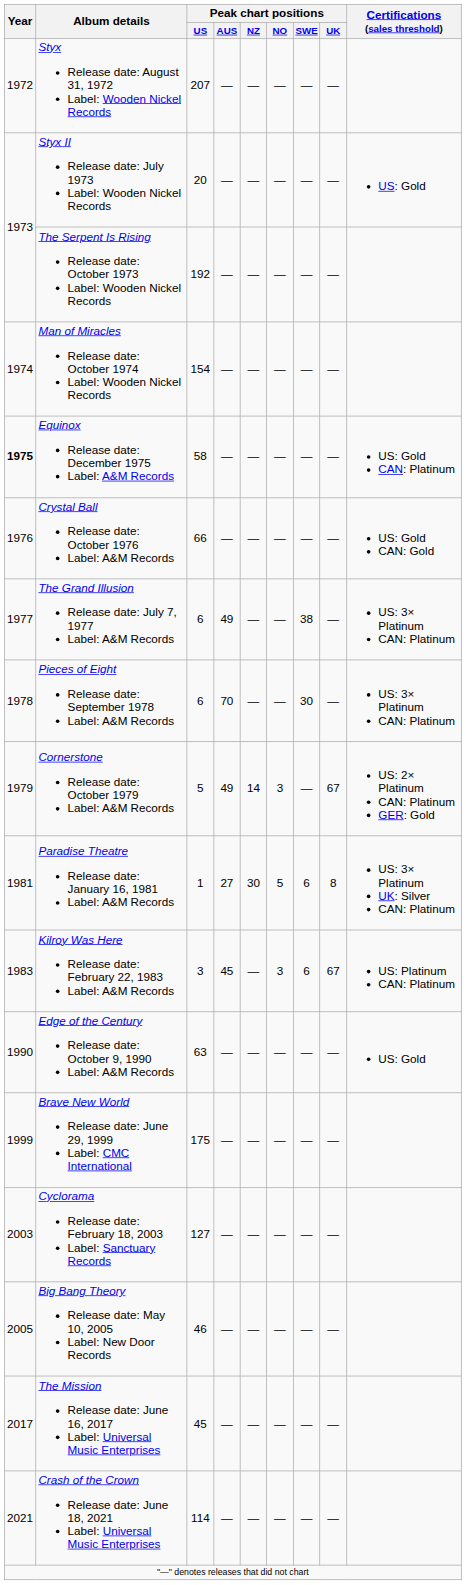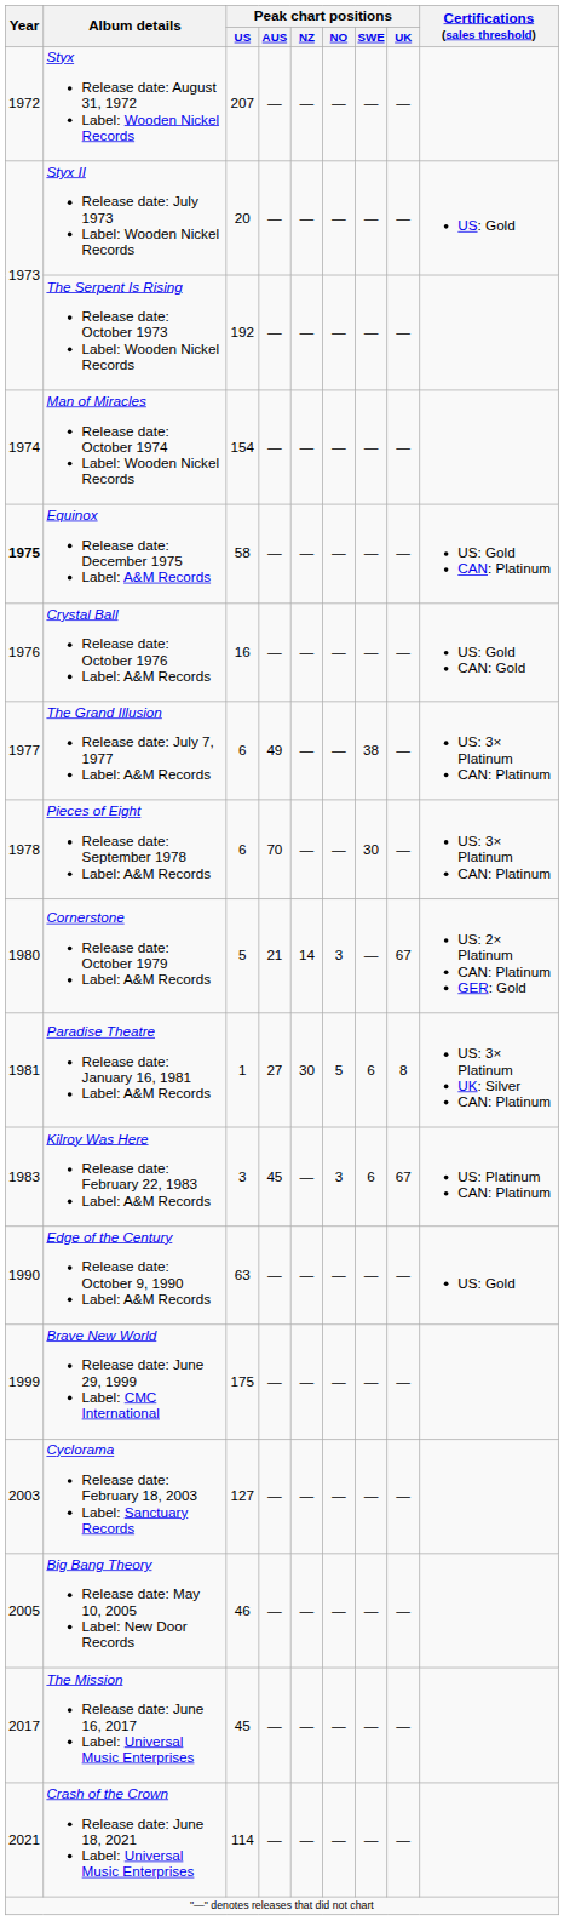 <table class="wikitable" style="text-align:center;">
 <tr>
 <th rowspan="2">Year</th>
 <th rowspan="2" style="width:200px;">Album details</th>
 <th colspan="6">Peak chart positions</th>
 <th rowspan="2" style="width:150px;"><a href='#'>Certifications</a><br><small>(<a href='#'>sales threshold</a>)</small></th>
 </tr>
 <tr style="font-size:smaller;">
 <th width="30"><a href='#'>US</a><br></th>
 <th width="30"><a href='#'>AUS</a><br></th>
 <th width="30"><a href='#'>NZ</a><br></th>
 <th width="30"><a href='#'>NO</a><br></th>
 <th width="30"><a href='#'>SWE</a><br></th>
 <th width="30"><a href='#'>UK</a><br></th>
 </tr>
 <tr>
 <td>1972</td>
 <td align="left"><em><a href='#'>Styx</a></em><br><ul><li>Release date: August 31, 1972</li><li>Label: <a href='#'>Wooden Nickel Records</a></li></ul></td>
 <td>207<br></td>
 <td>—</td>
 <td>—</td>
 <td>—</td>
 <td>—</td>
 <td>—</td>
 <td></td>
 </tr>
 <tr>
 <td rowspan="2">1973</td>
 <td align="left"><em><a href='#'>Styx II</a></em><br><ul><li>Release date: July 1973</li><li>Label: Wooden Nickel Records</li></ul></td>
 <td>20</td>
 <td>—</td>
 <td>—</td>
 <td>—</td>
 <td>—</td>
 <td>—</td>
 <td align="left"><br><ul><li><a href='#'>US</a>: Gold</li></ul></td>
 </tr>
 <tr>
 <td align="left"><em><a href='#'>The Serpent Is Rising</a></em><br><ul><li>Release date: October 1973</li><li>Label: Wooden Nickel Records</li></ul></td>
 <td>192</td>
 <td>—</td>
 <td>—</td>
 <td>—</td>
 <td>—</td>
 <td>—</td>
 <td></td>
 </tr>
 <tr>
 <td>1974</td>
 <td align="left"><em><a href='#'>Man of Miracles</a></em><br><ul><li>Release date: October 1974</li><li>Label: Wooden Nickel Records</li></ul></td>
 <td>154</td>
 <td>—</td>
 <td>—</td>
 <td>—</td>
 <td>—</td>
 <td>—</td>
 <td></td>
 </tr>
 <tr>
 <td><strong>1975</strong></td>
 <td align="left"><em><a href='#'>Equinox</a></em><br><ul><li>Release date: December 1975</li><li>Label: <a href='#'>A&M Records</a></li></ul></td>
 <td>58</td>
 <td>—</td>
 <td>—</td>
 <td>—</td>
 <td>—</td>
 <td>—</td>
 <td align="left"><br><ul><li>US: Gold</li><li><a href='#'>CAN</a>: Platinum</li></ul></td>
 </tr>
 <tr>
 <td>1976</td>
 <td align="left"><em><a href='#'>Crystal Ball</a></em><br><ul><li>Release date: October 1976</li><li>Label: A&M Records</li></ul></td>
-<td>66</td>
+<td>16</td>
 <td>—</td>
 <td>—</td>
 <td>—</td>
 <td>—</td>
 <td>—</td>
 <td align="left"><br><ul><li>US: Gold</li><li>CAN: Gold</li></ul></td>
 </tr>
 <tr>
 <td>1977</td>
 <td align="left"><em><a href='#'>The Grand Illusion</a></em><br><ul><li>Release date: July 7, 1977</li><li>Label: A&M Records</li></ul></td>
 <td>6</td>
 <td>49</td>
 <td>—</td>
 <td>—</td>
 <td>38</td>
 <td>—</td>
 <td align="left"><br><ul><li>US: 3× Platinum</li><li>CAN: Platinum</li></ul></td>
 </tr>
 <tr>
 <td>1978</td>
 <td align="left"><em><a href='#'>Pieces of Eight</a></em><br><ul><li>Release date: September 1978</li><li>Label: A&M Records</li></ul></td>
 <td>6</td>
 <td>70</td>
 <td>—</td>
 <td>—</td>
 <td>30</td>
 <td>—</td>
 <td align="left"><br><ul><li>US: 3× Platinum</li><li>CAN: Platinum</li></ul></td>
 </tr>
 <tr>
-<td>1979</td>
+<td>1980</td>
 <td align="left"><em><a href='#'>Cornerstone</a></em><br><ul><li>Release date: October 1979</li><li>Label: A&M Records</li></ul></td>
 <td>5</td>
-<td>49</td>
+<td>21</td>
 <td>14</td>
 <td>3</td>
 <td>—</td>
 <td>67</td>
 <td align="left"><br><ul><li>US: 2× Platinum</li><li>CAN: Platinum</li><li><a href='#'>GER</a>: Gold</li></ul></td>
 </tr>
 <tr>
 <td>1981</td>
 <td align="left"><em><a href='#'>Paradise Theatre</a></em><br><ul><li>Release date: January 16, 1981</li><li>Label: A&M Records</li></ul></td>
 <td>1</td>
 <td>27</td>
 <td>30</td>
 <td>5</td>
 <td>6</td>
 <td>8</td>
 <td align="left"><br><ul><li>US: 3× Platinum</li><li><a href='#'>UK</a>: Silver</li><li>CAN: Platinum</li></ul></td>
 </tr>
 <tr>
 <td>1983</td>
 <td align="left"><em><a href='#'>Kilroy Was Here</a></em><br><ul><li>Release date: February 22, 1983</li><li>Label: A&M Records</li></ul></td>
 <td>3</td>
 <td>45</td>
 <td>—</td>
 <td>3</td>
 <td>6</td>
 <td>67</td>
 <td align="left"><br><ul><li>US: Platinum</li><li>CAN: Platinum</li></ul></td>
 </tr>
 <tr>
 <td>1990</td>
 <td align="left"><em><a href='#'>Edge of the Century</a></em><br><ul><li>Release date: October 9, 1990</li><li>Label: A&M Records</li></ul></td>
 <td>63</td>
 <td>—</td>
 <td>—</td>
 <td>—</td>
 <td>—</td>
 <td>—</td>
 <td align="left"><br><ul><li>US: Gold</li></ul></td>
 </tr>
 <tr>
 <td>1999</td>
 <td align="left"><em><a href='#'>Brave New World</a></em><br><ul><li>Release date: June 29, 1999</li><li>Label: <a href='#'>CMC International</a></li></ul></td>
 <td>175</td>
 <td>—</td>
 <td>—</td>
 <td>—</td>
 <td>—</td>
 <td>—</td>
 <td></td>
 </tr>
 <tr>
 <td>2003</td>
 <td align="left"><em><a href='#'>Cyclorama</a></em><br><ul><li>Release date: February 18, 2003</li><li>Label: <a href='#'>Sanctuary Records</a></li></ul></td>
 <td>127</td>
 <td>—</td>
 <td>—</td>
 <td>—</td>
 <td>—</td>
 <td>—</td>
 <td></td>
 </tr>
 <tr>
 <td>2005</td>
 <td align="left"><em><a href='#'>Big Bang Theory</a></em><br><ul><li>Release date: May 10, 2005</li><li>Label: New Door Records</li></ul></td>
 <td>46</td>
 <td>—</td>
 <td>—</td>
 <td>—</td>
 <td>—</td>
 <td>—</td>
 <td></td>
 </tr>
 <tr>
 <td>2017</td>
 <td align="left"><em><a href='#'>The Mission</a></em><br><ul><li>Release date: June 16, 2017</li><li>Label: <a href='#'>Universal Music Enterprises</a></li></ul></td>
 <td>45</td>
 <td>—</td>
 <td>—</td>
 <td>—</td>
 <td>—</td>
 <td>—</td>
 <td></td>
 </tr>
 <tr>
 <td>2021</td>
 <td align="left"><em><a href='#'>Crash of the Crown</a></em><br><ul><li>Release date: June 18, 2021</li><li>Label: <a href='#'>Universal Music Enterprises</a></li></ul></td>
 <td>114<br></td>
 <td>—</td>
 <td>—</td>
 <td>—</td>
 <td>—</td>
 <td>—</td>
 <td></td>
 </tr>
 <tr>
 <td colspan="11" style="font-size:9pt">"—" denotes releases that did not chart</td>
 </tr>
 </table>
